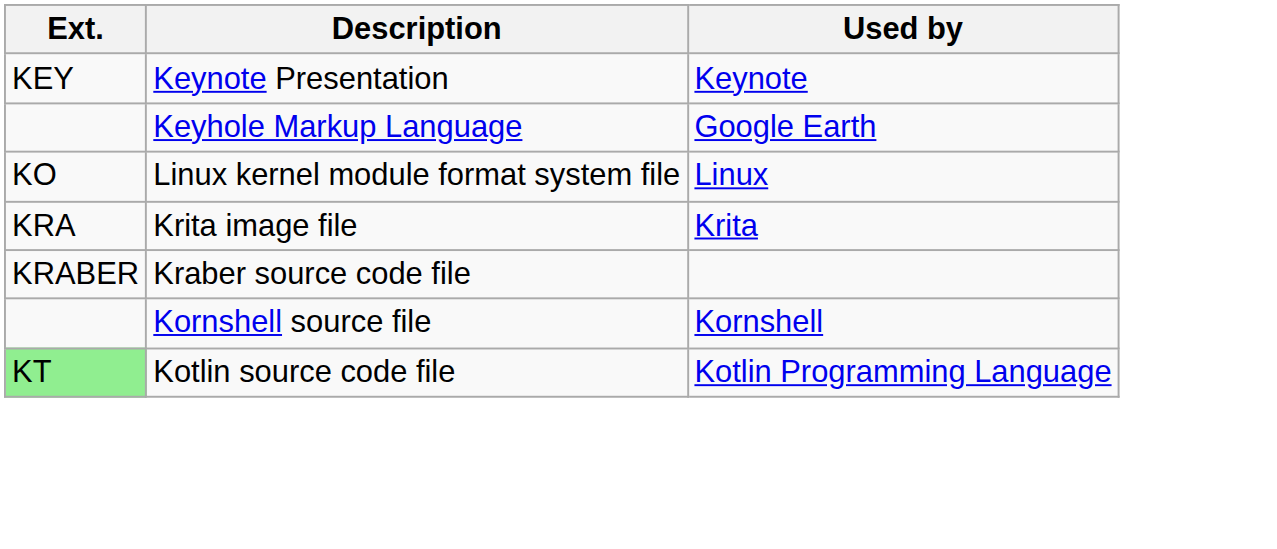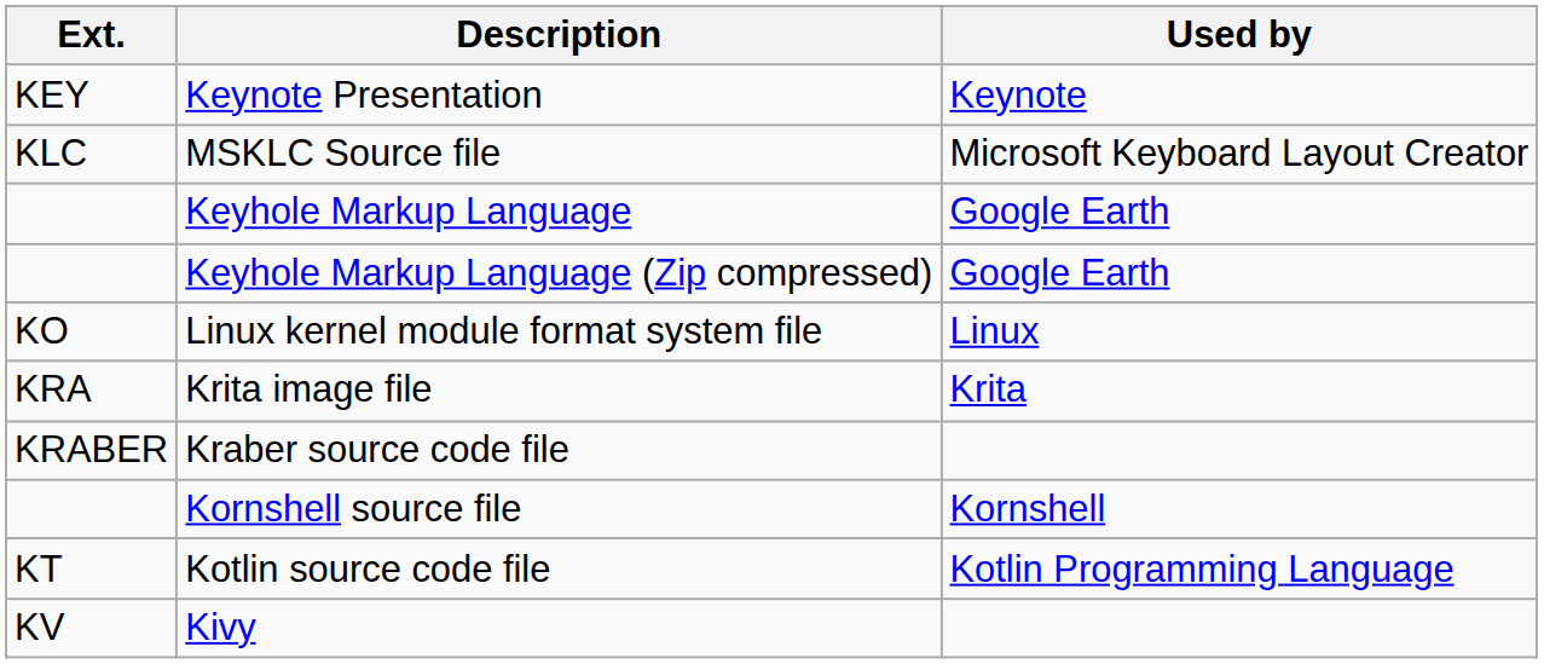 <table class="wikitable">
 <tr>
 <th>Ext.</th>
 <th>Description</th>
 <th>Used by</th>
 </tr>
 <tr>
 <td>KEY</td>
 <td><a href='#'>Keynote</a> Presentation</td>
 <td><a href='#'>Keynote</a></td>
 </tr>
 <tr>
+<td>KLC</td>
+<td>MSKLC Source file</td>
+<td>Microsoft Keyboard Layout Creator</td>
+</tr>
+<tr>
 <td></td>
 <td><a href='#'>Keyhole Markup Language</a></td>
+<td><a href='#'>Google Earth</a></td>
+</tr>
+<tr>
+<td></td>
+<td><a href='#'>Keyhole Markup Language</a> (<a href='#'>Zip</a> compressed)</td>
 <td><a href='#'>Google Earth</a></td>
 </tr>
 <tr>
 <td>KO</td>
 <td>Linux kernel module format system file</td>
 <td><a href='#'>Linux</a></td>
 </tr>
 <tr>
 <td>KRA</td>
 <td>Krita image file</td>
 <td><a href='#'>Krita</a></td>
 </tr>
 <tr>
 <td>KRABER</td>
 <td>Kraber source code file</td>
 <td></td>
 </tr>
 <tr>
 <td></td>
 <td><a href='#'>Kornshell</a> source file</td>
 <td><a href='#'>Kornshell</a></td>
 </tr>
 <tr>
-<td style="background: lightgreen;">KT</td>
+<td>KT</td>
 <td>Kotlin source code file</td>
 <td><a href='#'>Kotlin Programming Language</a></td>
 </tr>
+<tr>
+<td>KV</td>
+<td><a href='#'>Kivy</a></td>
+<td></td>
+</tr>
 </table>
